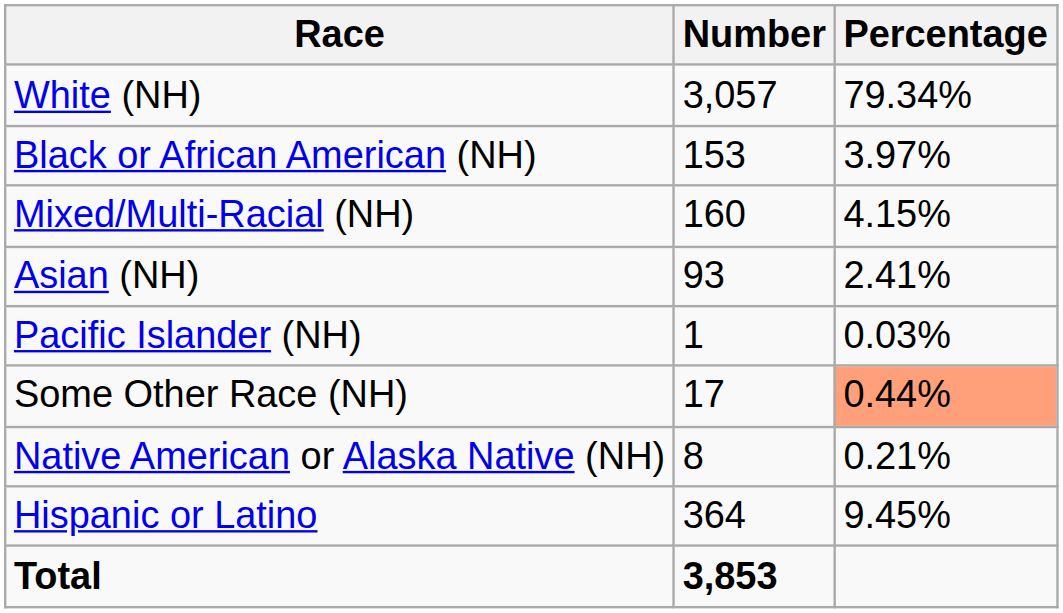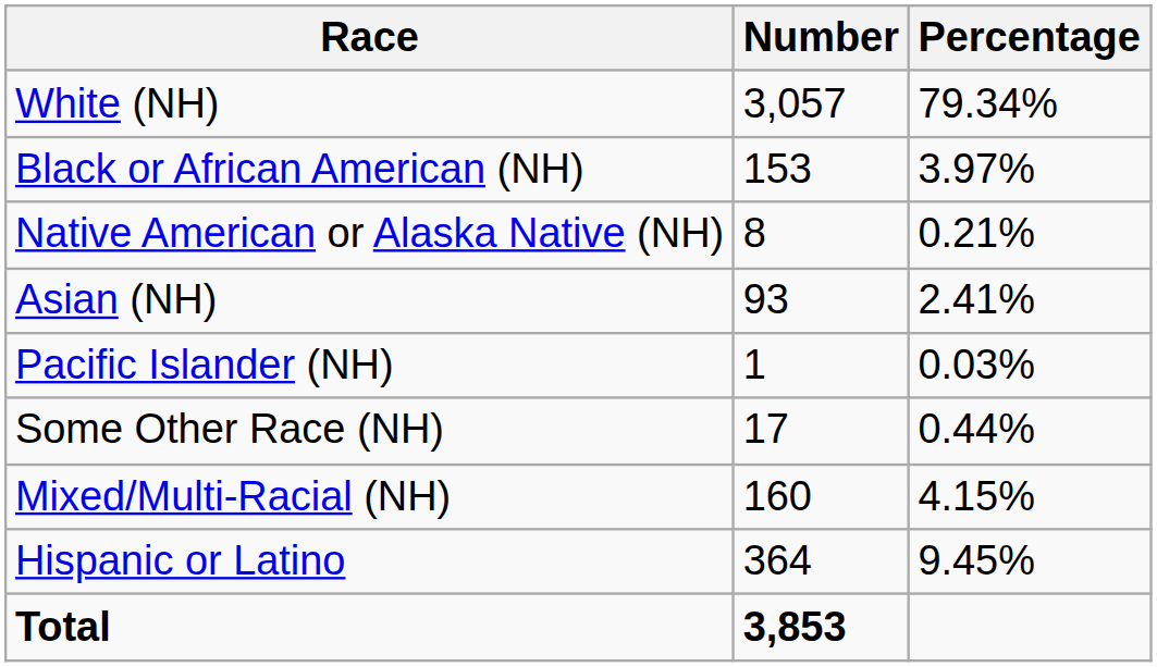 <table class="wikitable">
 <tr>
 <th>Race</th>
 <th>Number</th>
 <th>Percentage</th>
 </tr>
 <tr>
 <td><a href='#'>White</a> (NH)</td>
 <td>3,057</td>
 <td>79.34%</td>
 </tr>
 <tr>
 <td><a href='#'>Black or African American</a> (NH)</td>
 <td>153</td>
 <td>3.97%</td>
 </tr>
 <tr>
-<td><a href='#'>Mixed/Multi-Racial</a> (NH)</td>
-<td>160</td>
-<td>4.15%</td>
+<td><a href='#'>Native American</a> or <a href='#'>Alaska Native</a> (NH)</td>
+<td>8</td>
+<td>0.21%</td>
 </tr>
 <tr>
 <td><a href='#'>Asian</a> (NH)</td>
 <td>93</td>
 <td>2.41%</td>
 </tr>
 <tr>
 <td><a href='#'>Pacific Islander</a> (NH)</td>
 <td>1</td>
 <td>0.03%</td>
 </tr>
 <tr>
 <td>Some Other Race (NH)</td>
 <td>17</td>
-<td style="background: lightsalmon;">0.44%</td>
+<td>0.44%</td>
 </tr>
 <tr>
-<td><a href='#'>Native American</a> or <a href='#'>Alaska Native</a> (NH)</td>
-<td>8</td>
-<td>0.21%</td>
+<td><a href='#'>Mixed/Multi-Racial</a> (NH)</td>
+<td>160</td>
+<td>4.15%</td>
 </tr>
 <tr>
 <td><a href='#'>Hispanic or Latino</a></td>
 <td>364</td>
 <td>9.45%</td>
 </tr>
 <tr>
 <td><strong>Total</strong></td>
 <td><strong>3,853</strong></td>
 <td></td>
 </tr>
 </table>
